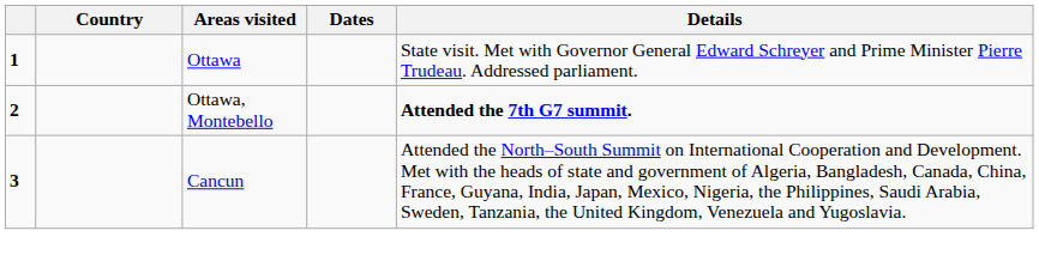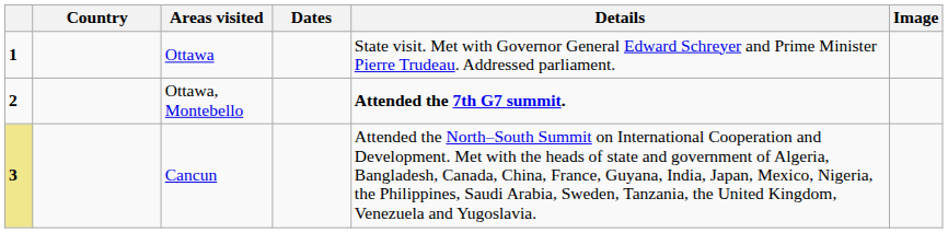 <table class="wikitable sortable" border="1" style="margin: 1em auto 1em auto">
 <tr>
 <th style="width: 3%;"></th>
 <th width=120>Country</th>
 <th width=100>Areas visited</th>
 <th width=70>Dates</th>
 <th width=550>Details</th>
+<th>Image</th>
 </tr>
 <tr>
 <td><strong>1</strong></td>
 <td></td>
 <td><a href='#'>Ottawa</a></td>
 <td></td>
 <td>State visit. Met with Governor General <a href='#'>Edward Schreyer</a> and Prime Minister <a href='#'>Pierre Trudeau</a>. Addressed parliament.</td>
+<td></td>
 </tr>
 <tr>
 <td><strong>2</strong></td>
 <td></td>
 <td>Ottawa,<br><a href='#'>Montebello</a></td>
 <td></td>
 <td><strong>Attended the <a href='#'>7th G7 summit</a>.</strong></td>
+<td></td>
 </tr>
 <tr>
-<td><strong>3</strong></td>
+<td style="background: khaki;"><strong>3</strong></td>
 <td></td>
 <td><a href='#'>Cancun</a></td>
 <td></td>
 <td>Attended the <a href='#'>North–South Summit</a> on International Cooperation and Development. Met with the heads of state and government of Algeria, Bangladesh, Canada, China, France, Guyana, India, Japan, Mexico, Nigeria, the Philippines, Saudi Arabia, Sweden, Tanzania, the United Kingdom, Venezuela and Yugoslavia.</td>
+<td></td>
 </tr>
 </table>
